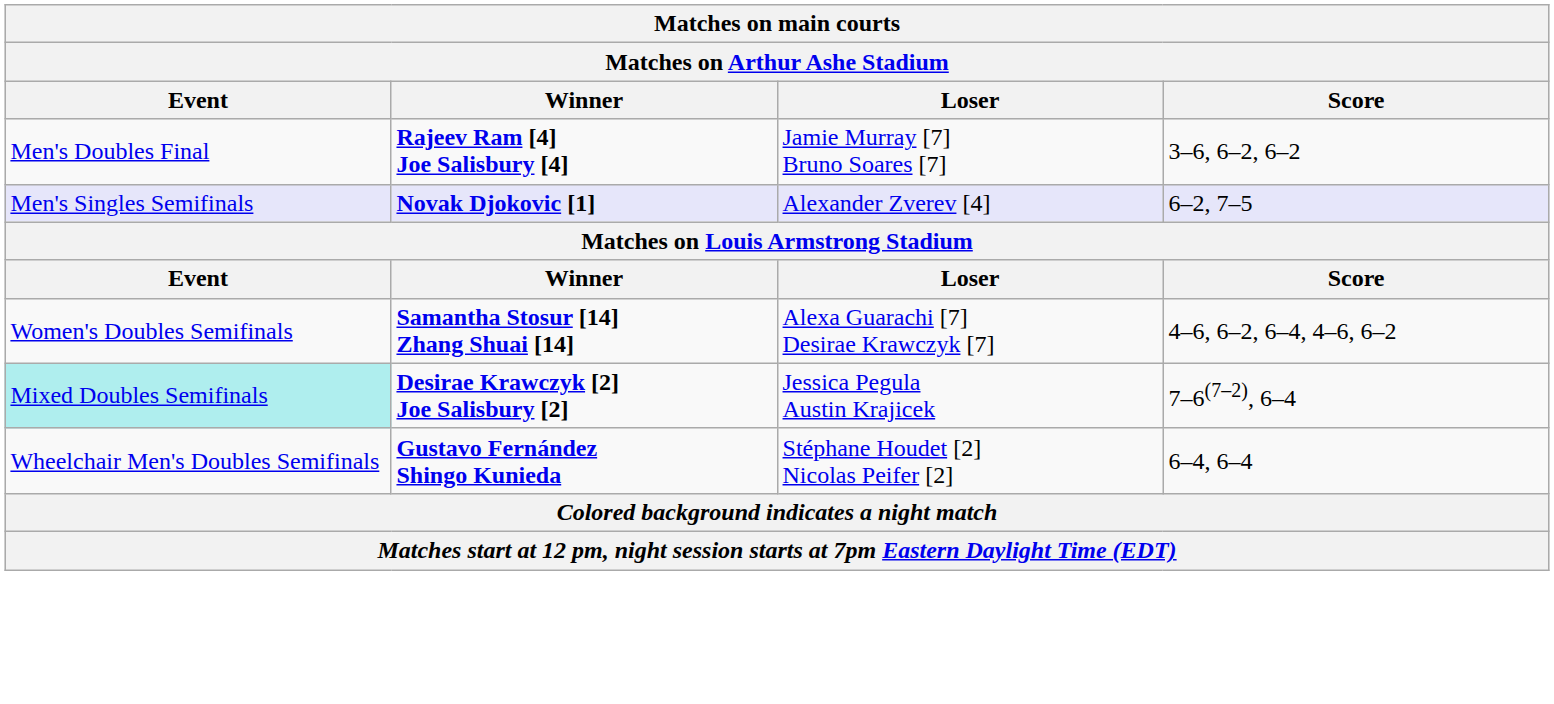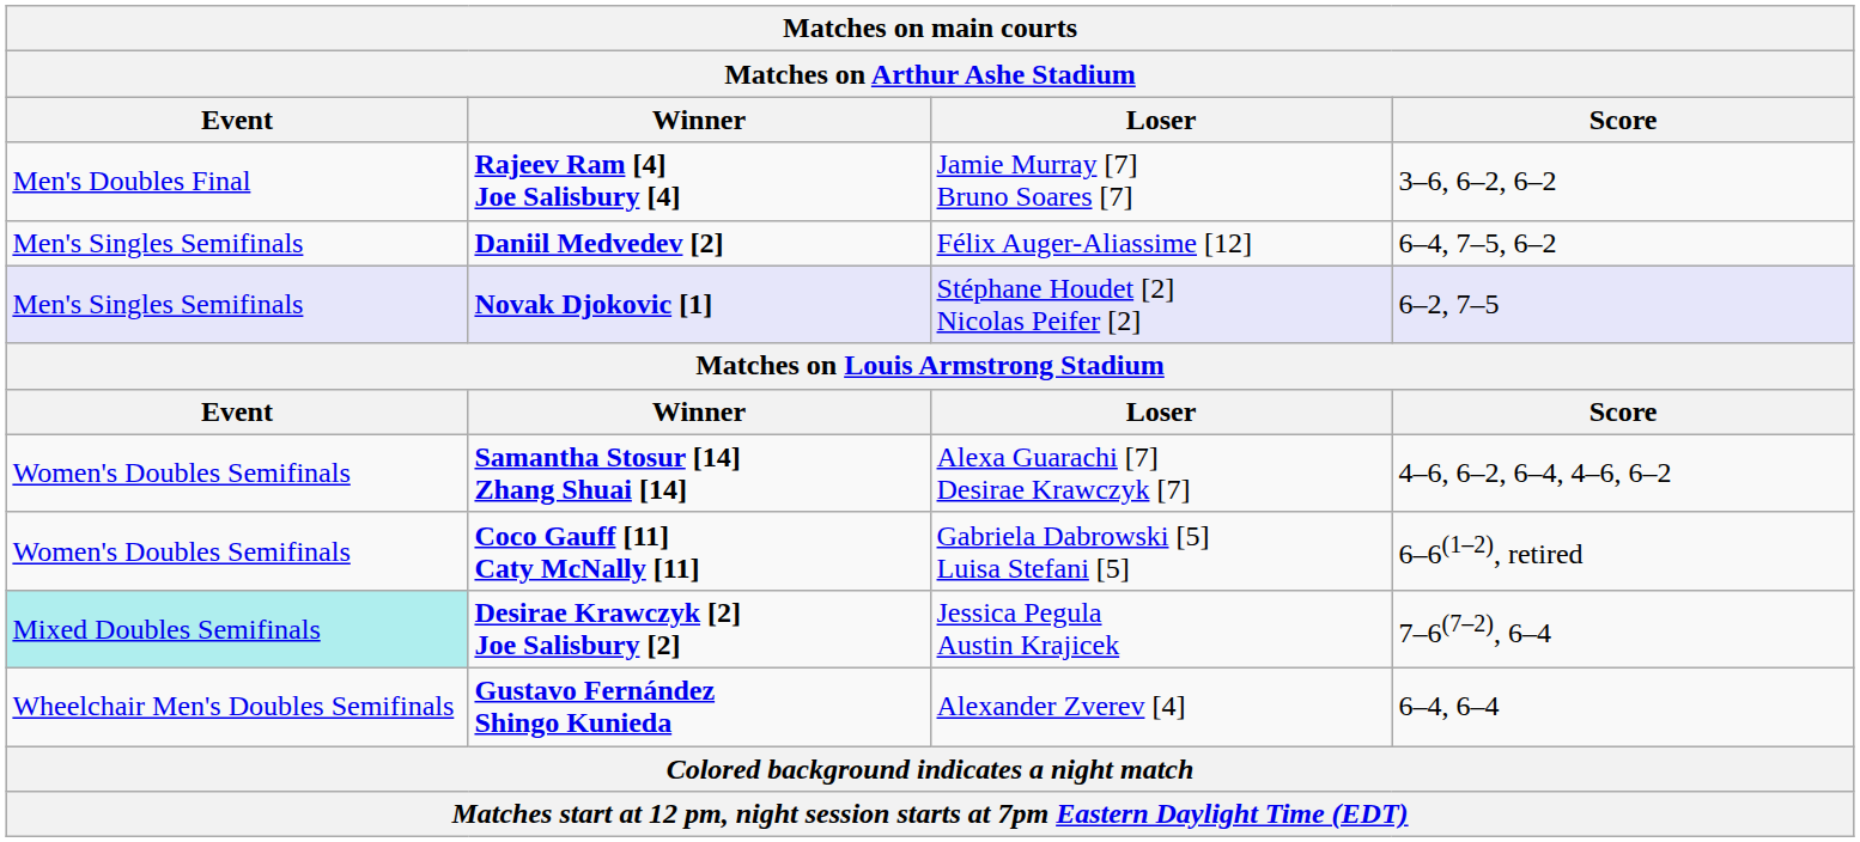 <table class="wikitable" style="margin:auto;">
 <tr>
 <th colspan="4" style="white-space:nowrap;">Matches on main courts</th>
 </tr>
 <tr>
 <th colspan="4"><strong>Matches on <a href='#'>Arthur Ashe Stadium</a></strong></th>
 </tr>
 <tr>
 <th width="250">Event</th>
 <th width="250">Winner</th>
 <th width="250">Loser</th>
 <th width="250">Score</th>
 </tr>
 <tr>
 <td><a href='#'>Men's Doubles Final</a></td>
 <td><strong> <a href='#'>Rajeev Ram</a> [4]<br>  <a href='#'>Joe Salisbury</a> [4]</strong></td>
 <td> <a href='#'>Jamie Murray</a> [7]<br>  <a href='#'>Bruno Soares</a> [7]</td>
 <td>3–6, 6–2, 6–2</td>
 </tr>
+<tr>
+<td><a href='#'>Men's Singles Semifinals</a></td>
+<td><strong> <a href='#'>Daniil Medvedev</a> [2]</strong></td>
+<td> <a href='#'>Félix Auger-Aliassime</a> [12]</td>
+<td>6–4, 7–5, 6–2</td>
+</tr>
 <tr bgcolor="lavender">
 <td><a href='#'>Men's Singles Semifinals</a></td>
 <td><strong> <a href='#'>Novak Djokovic</a> [1]</strong></td>
-<td> <a href='#'>Alexander Zverev</a> [4]</td>
+<td> <a href='#'>Stéphane Houdet</a> [2] <br>  <a href='#'>Nicolas Peifer</a> [2]</td>
 <td>6–2, 7–5</td>
 </tr>
 <tr>
 <th colspan="4"><strong>Matches on <a href='#'>Louis Armstrong Stadium</a></strong></th>
 </tr>
 <tr>
 <th width="250">Event</th>
 <th width="250">Winner</th>
 <th width="250">Loser</th>
 <th width="250">Score</th>
 </tr>
 <tr>
 <td><a href='#'>Women's Doubles Semifinals</a></td>
 <td><strong> <a href='#'>Samantha Stosur</a> [14]<br>  <a href='#'>Zhang Shuai</a> [14]</strong></td>
 <td> <a href='#'>Alexa Guarachi</a> [7]<br>  <a href='#'>Desirae Krawczyk</a> [7]</td>
 <td>4–6, 6–2, 6–4, 4–6, 6–2</td>
 </tr>
 <tr>
+<td><a href='#'>Women's Doubles Semifinals</a></td>
+<td><strong> <a href='#'>Coco Gauff</a> [11]<br>  <a href='#'>Caty McNally</a> [11]</strong></td>
+<td> <a href='#'>Gabriela Dabrowski</a> [5]<br>  <a href='#'>Luisa Stefani</a> [5]</td>
+<td>6–6<sup>(1–2)</sup>, retired</td>
+</tr>
+<tr>
 <td style="background: paleturquoise;"><a href='#'>Mixed Doubles Semifinals</a></td>
 <td><strong> <a href='#'>Desirae Krawczyk</a> [2]<br>  <a href='#'>Joe Salisbury</a> [2]</strong></td>
 <td> <a href='#'>Jessica Pegula</a><br>  <a href='#'>Austin Krajicek</a></td>
 <td>7–6<sup>(7–2)</sup>, 6–4</td>
 </tr>
 <tr>
 <td><a href='#'>Wheelchair Men's Doubles Semifinals</a></td>
 <td><strong> <a href='#'>Gustavo Fernández</a> <br>  <a href='#'>Shingo Kunieda</a></strong></td>
-<td> <a href='#'>Stéphane Houdet</a> [2] <br>  <a href='#'>Nicolas Peifer</a> [2]</td>
+<td> <a href='#'>Alexander Zverev</a> [4]</td>
 <td>6–4, 6–4</td>
 </tr>
 <tr>
 <th colspan="4"><em>Colored background indicates a night match</em></th>
 </tr>
 <tr>
 <th colspan="4"><em>Matches start at 12 pm, night session starts at 7pm <a href='#'>Eastern Daylight Time (EDT)</a></em></th>
 </tr>
 </table>
